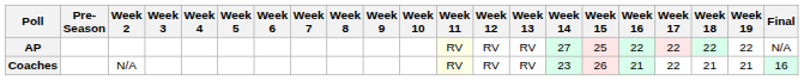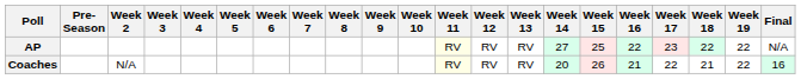 <table class="wikitable" style="white-space:nowrap;font-size:90%">
 <tr>
 <th>Poll</th>
 <th>Pre-<br>Season</th>
 <th>Week<br>2</th>
 <th>Week<br>3</th>
 <th>Week<br>4</th>
 <th>Week<br>5</th>
 <th>Week<br>6</th>
 <th>Week<br>7</th>
 <th>Week<br>8</th>
 <th>Week<br>9</th>
 <th>Week<br>10</th>
 <th>Week<br>11</th>
 <th>Week<br>12</th>
 <th>Week<br>13</th>
 <th>Week<br>14</th>
 <th>Week<br>15</th>
 <th>Week<br>16</th>
 <th>Week<br>17</th>
 <th>Week<br>18</th>
 <th>Week<br>19</th>
 <th>Final</th>
 </tr>
 <tr style="text-align:center;">
 <th>AP</th>
 <td style="background:#FFF;"></td>
 <td style="background:#FFF;"></td>
 <td style="background:#FFF;"></td>
 <td style="background:#FFF;"></td>
 <td style="background:#FFF;"></td>
 <td style="background:#FFF;"></td>
 <td style="background:#FFF;"></td>
 <td style="background:#FFF;"></td>
 <td style="background:#FFF;"></td>
 <td style="background:#FFF;"></td>
 <td style="background:#FFFFE6;">RV</td>
 <td style="background:#FFF;">RV</td>
 <td style="background:#FFF;">RV</td>
 <td style="background:#D8FFEB;">27</td>
 <td style="background:#FFE6E6;">25</td>
 <td style="background:#D8FFEB;">22</td>
-<td style="background:#FFE6E6;">22</td>
+<td style="background:#FFE6E6;">23</td>
 <td style="background:#D8FFEB;">22</td>
 <td style="background:#FFF;">22</td>
 <td style="background:#FFF;">N/A</td>
 </tr>
 <tr style="text-align:center;">
 <th>Coaches</th>
 <td style="background:#FFF;"></td>
 <td style="background:#FFF;">N/A</td>
 <td style="background:#FFF;"></td>
 <td style="background:#FFF;"></td>
 <td style="background:#FFF;"></td>
 <td style="background:#FFF;"></td>
 <td style="background:#FFF;"></td>
 <td style="background:#FFF;"></td>
 <td style="background:#FFF;"></td>
 <td style="background:#FFF;"></td>
 <td style="background:#FFFFE6;">RV</td>
 <td style="background:#FFF;">RV</td>
 <td style="background:#FFF;">RV</td>
-<td style="background:#D8FFEB;">23</td>
+<td style="background:#D8FFEB;">20</td>
 <td style="background:#FFE6E6;">26</td>
 <td style="background:#D8FFEB;">21</td>
 <td style="background:#FFF;">22</td>
 <td style="background:#FFF;">21</td>
-<td style="background:#FFF;">21</td>
+<td style="background:#FFF;">22</td>
 <td style="background:#D8FFEB;">16</td>
 </tr>
 </table>
